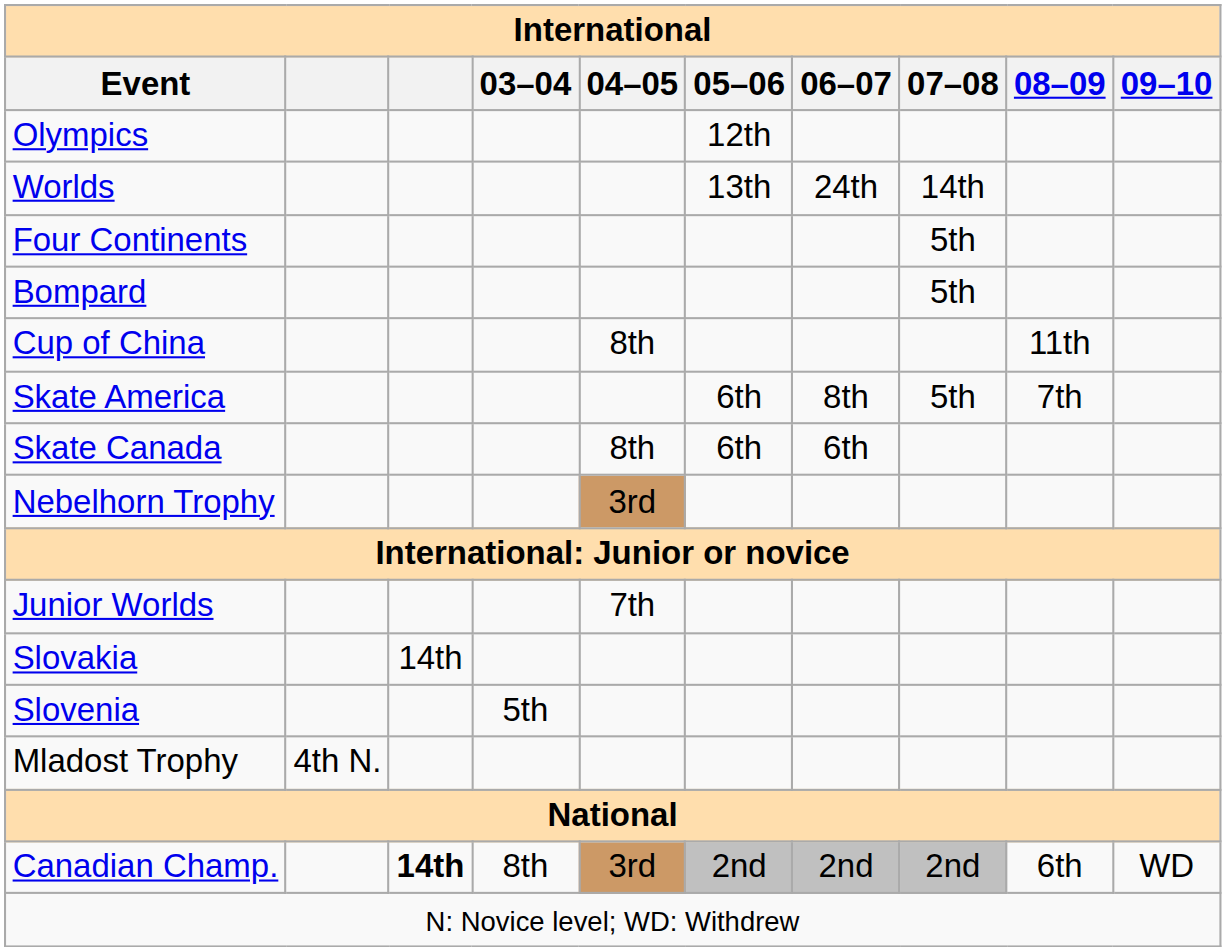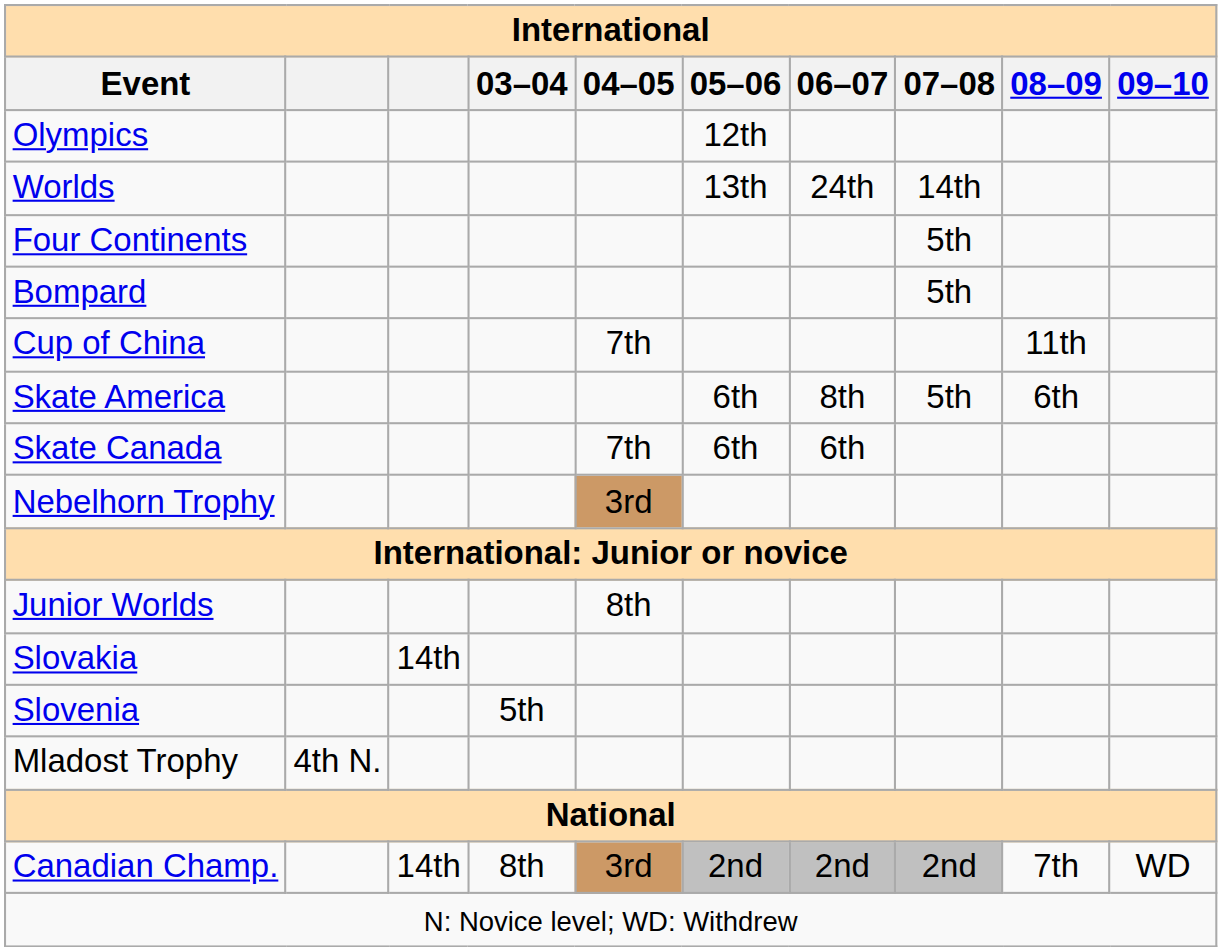 <table class="wikitable" style="text-align:center">
 <tr>
 <th style="background-color: #ffdead; " colspan=10 align=center>International</th>
 </tr>
 <tr>
 <th>Event</th>
 <th></th>
 <th></th>
 <th>03–04</th>
 <th>04–05</th>
 <th>05–06</th>
 <th>06–07</th>
 <th>07–08</th>
 <th><a href='#'>08–09</a></th>
 <th><a href='#'>09–10</a></th>
 </tr>
 <tr>
 <td align=left><a href='#'>Olympics</a></td>
 <td></td>
 <td></td>
 <td></td>
 <td></td>
 <td>12th</td>
 <td></td>
 <td></td>
 <td></td>
 <td></td>
 </tr>
 <tr>
 <td align=left><a href='#'>Worlds</a></td>
 <td></td>
 <td></td>
 <td></td>
 <td></td>
 <td>13th</td>
 <td>24th</td>
 <td>14th</td>
 <td></td>
 <td></td>
 </tr>
 <tr>
 <td align=left><a href='#'>Four Continents</a></td>
 <td></td>
 <td></td>
 <td></td>
 <td></td>
 <td></td>
 <td></td>
 <td>5th</td>
 <td></td>
 <td></td>
 </tr>
 <tr>
 <td align=left> <a href='#'>Bompard</a></td>
 <td></td>
 <td></td>
 <td></td>
 <td></td>
 <td></td>
 <td></td>
 <td>5th</td>
 <td></td>
 <td></td>
 </tr>
 <tr>
 <td align=left> <a href='#'>Cup of China</a></td>
 <td></td>
 <td></td>
 <td></td>
-<td>8th</td>
+<td>7th</td>
 <td></td>
 <td></td>
 <td></td>
 <td>11th</td>
 <td></td>
 </tr>
 <tr>
 <td align=left> <a href='#'>Skate America</a></td>
 <td></td>
 <td></td>
 <td></td>
 <td></td>
 <td>6th</td>
 <td>8th</td>
 <td>5th</td>
-<td>7th</td>
+<td>6th</td>
 <td></td>
 </tr>
 <tr>
 <td align=left> <a href='#'>Skate Canada</a></td>
 <td></td>
 <td></td>
 <td></td>
-<td>8th</td>
+<td>7th</td>
 <td>6th</td>
 <td>6th</td>
 <td></td>
 <td></td>
 <td></td>
 </tr>
 <tr>
 <td align=left><a href='#'>Nebelhorn Trophy</a></td>
 <td></td>
 <td></td>
 <td></td>
 <td bgcolor=cc9966>3rd</td>
 <td></td>
 <td></td>
 <td></td>
 <td></td>
 <td></td>
 </tr>
 <tr>
 <th style="background-color: #ffdead; " colspan=10 align=center>International: Junior or novice</th>
 </tr>
 <tr>
 <td align=left><a href='#'>Junior Worlds</a></td>
 <td></td>
 <td></td>
 <td></td>
-<td>7th</td>
+<td>8th</td>
 <td></td>
 <td></td>
 <td></td>
 <td></td>
 <td></td>
 </tr>
 <tr>
 <td align=left> <a href='#'>Slovakia</a></td>
 <td></td>
 <td>14th</td>
 <td></td>
 <td></td>
 <td></td>
 <td></td>
 <td></td>
 <td></td>
 <td></td>
 </tr>
 <tr>
 <td align=left> <a href='#'>Slovenia</a></td>
 <td></td>
 <td></td>
 <td>5th</td>
 <td></td>
 <td></td>
 <td></td>
 <td></td>
 <td></td>
 <td></td>
 </tr>
 <tr>
 <td align=left>Mladost Trophy</td>
 <td>4th N.</td>
 <td></td>
 <td></td>
 <td></td>
 <td></td>
 <td></td>
 <td></td>
 <td></td>
 <td></td>
 </tr>
 <tr>
 <th style="background-color: #ffdead; " colspan=10 align=center>National</th>
 </tr>
 <tr>
 <td align=left><a href='#'>Canadian Champ.</a></td>
 <td></td>
-<td><strong>14th</strong></td>
+<td>14th</td>
 <td>8th</td>
 <td bgcolor=cc9966>3rd</td>
 <td bgcolor=silver>2nd</td>
 <td bgcolor=silver>2nd</td>
 <td bgcolor=silver>2nd</td>
-<td>6th</td>
+<td>7th</td>
 <td>WD</td>
 </tr>
 <tr>
 <td colspan=12 align=center><small> N: Novice level; WD: Withdrew </small></td>
 </tr>
 </table>
